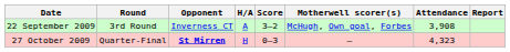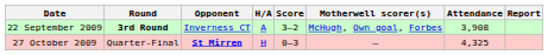 <table class="wikitable" style="text-align:center">
 <tr>
 <th>Date</th>
 <th>Round</th>
 <th>Opponent</th>
 <th>H/A</th>
 <th>Score</th>
 <th>Motherwell scorer(s)</th>
 <th>Attendance</th>
 <th>Report</th>
 </tr>
 <tr style="background:#cfc;">
 <td>22 September 2009</td>
-<td>3rd Round</td>
+<td><strong>3rd Round</strong></td>
 <td><a href='#'>Inverness CT</a></td>
 <td><a href='#'>A</a></td>
 <td>3–2</td>
 <td> <a href='#'>McHugh</a>, <a href='#'>Own goal</a>, <a href='#'>Forbes</a></td>
 <td>3,908</td>
 <td></td>
 </tr>
 <tr style="background:#fcc;">
 <td>27 October 2009</td>
 <td>Quarter-Final</td>
 <td><strong><a href='#'>St Mirren</a></strong></td>
 <td><a href='#'>H</a></td>
 <td>0–3</td>
 <td>—</td>
-<td>4,323</td>
+<td>4,325</td>
 <td></td>
 </tr>
 </table>
